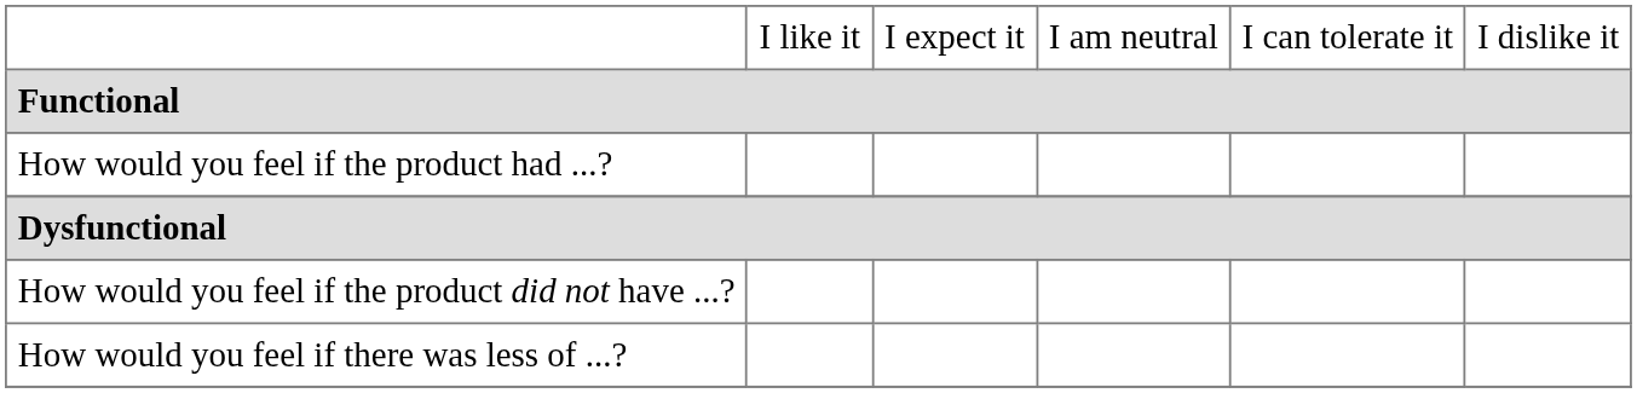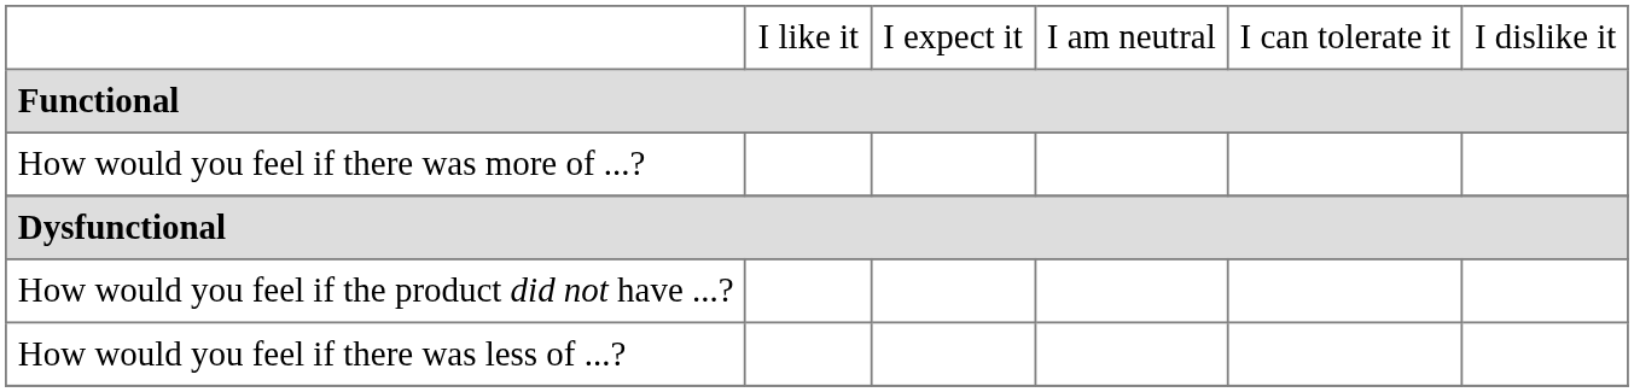 <table border="1" cellspacing="0" cellpadding="5" style="border-collapse:collapse">
 <tr>
 <td> </td>
 <td>I like it</td>
 <td>I expect it</td>
 <td>I am neutral</td>
 <td>I can tolerate it</td>
 <td>I dislike it</td>
 </tr>
 <tr ---- bgcolor=#dddddd>
 <td colspan="6"><strong>Functional</strong></td>
 </tr>
 <tr>
-<td>How would you feel if the product had ...?</td>
+<td>How would you feel if there was more of ...?</td>
 <td></td>
 <td></td>
 <td></td>
 <td></td>
 <td></td>
 </tr>
 <tr>
 </tr>
 <tr ---- bgcolor=#dddddd>
 <td colspan="6"><strong>Dysfunctional</strong></td>
 </tr>
 <tr>
 <td>How would you feel if the product <em>did not</em> have ...?</td>
 <td></td>
 <td></td>
 <td></td>
 <td></td>
 <td></td>
 </tr>
 <tr>
 <td>How would you feel if there was less of ...?</td>
 <td></td>
 <td></td>
 <td></td>
 <td></td>
 <td></td>
 </tr>
 <tr>
 </tr>
 </table>
